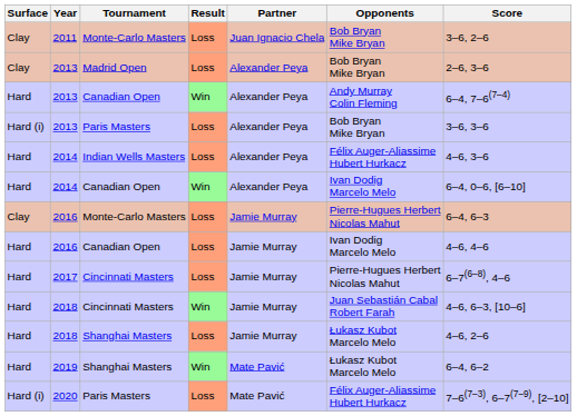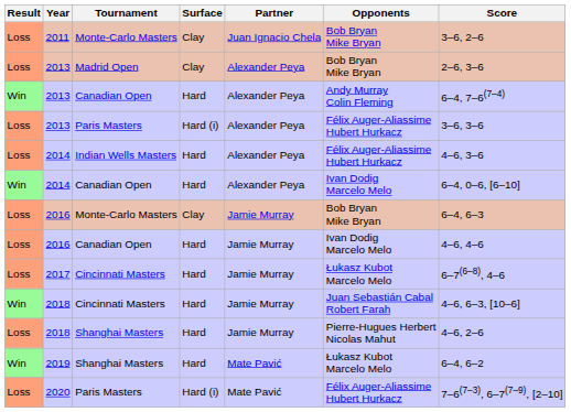 <table class="sortable wikitable">
 <tr>
-<th>Surface</th>
+<th>Result</th>
 <th>Year</th>
 <th>Tournament</th>
-<th>Result</th>
+<th>Surface</th>
 <th>Partner</th>
 <th>Opponents</th>
 <th class="unsortable">Score</th>
 </tr>
 <tr bgcolor=ebc2af>
-<td>Clay</td>
+<td style="background:#ffa07a;">Loss</td>
 <td><a href='#'>2011</a></td>
 <td><a href='#'>Monte-Carlo Masters</a></td>
-<td style="background:#ffa07a;">Loss</td>
+<td>Clay</td>
 <td> <a href='#'>Juan Ignacio Chela</a></td>
 <td> <a href='#'>Bob Bryan</a><br> <a href='#'>Mike Bryan</a></td>
 <td>3–6, 2–6</td>
 </tr>
 <tr bgcolor=ebc2af>
-<td>Clay</td>
+<td style="background:#ffa07a;">Loss</td>
 <td><a href='#'>2013</a></td>
 <td><a href='#'>Madrid Open</a></td>
-<td style="background:#ffa07a;">Loss</td>
+<td>Clay</td>
 <td> <a href='#'>Alexander Peya</a></td>
 <td> Bob Bryan<br> Mike Bryan</td>
 <td>2–6, 3–6</td>
 </tr>
 <tr bgcolor=CCCCFF>
-<td>Hard</td>
+<td style="background:#98fb98;">Win</td>
 <td><a href='#'>2013</a></td>
 <td><a href='#'>Canadian Open</a></td>
-<td style="background:#98fb98;">Win</td>
+<td>Hard</td>
 <td> Alexander Peya</td>
 <td> <a href='#'>Andy Murray</a> <br> <a href='#'>Colin Fleming</a></td>
 <td>6–4, 7–6<sup>(7–4)</sup></td>
 </tr>
 <tr bgcolor=CCCCFF>
-<td>Hard (i)</td>
+<td style="background:#ffa07a;">Loss</td>
 <td><a href='#'>2013</a></td>
 <td><a href='#'>Paris Masters</a></td>
-<td style="background:#ffa07a;">Loss</td>
+<td>Hard (i)</td>
 <td> Alexander Peya</td>
-<td> Bob Bryan<br> Mike Bryan</td>
+<td> <a href='#'>Félix Auger-Aliassime</a><br>  <a href='#'>Hubert Hurkacz</a></td>
 <td>3–6, 3–6</td>
 </tr>
 <tr bgcolor=CCCCFF>
-<td>Hard</td>
+<td style="background:#ffa07a;">Loss</td>
 <td><a href='#'>2014</a></td>
 <td><a href='#'>Indian Wells Masters</a></td>
-<td style="background:#ffa07a;">Loss</td>
+<td>Hard</td>
 <td> Alexander Peya</td>
 <td> <a href='#'>Félix Auger-Aliassime</a><br>  <a href='#'>Hubert Hurkacz</a></td>
 <td>4–6, 3–6</td>
 </tr>
 <tr bgcolor=CCCCFF>
-<td>Hard</td>
+<td style="background:#98fb98;">Win</td>
 <td><a href='#'>2014</a></td>
 <td>Canadian Open</td>
-<td style="background:#98fb98;">Win</td>
+<td>Hard</td>
 <td> Alexander Peya</td>
 <td> <a href='#'>Ivan Dodig</a><br> <a href='#'>Marcelo Melo</a></td>
 <td>6–4, 0–6, [6–10]</td>
 </tr>
 <tr bgcolor=ebc2af>
-<td>Clay</td>
+<td style="background:#ffa07a;">Loss</td>
 <td><a href='#'>2016</a></td>
 <td>Monte-Carlo Masters</td>
-<td style="background:#ffa07a;">Loss</td>
+<td>Clay</td>
 <td> <a href='#'>Jamie Murray</a></td>
-<td> <a href='#'>Pierre-Hugues Herbert</a><br> <a href='#'>Nicolas Mahut</a></td>
+<td> Bob Bryan<br> Mike Bryan</td>
 <td>6–4, 6–3</td>
 </tr>
 <tr bgcolor=CCCCFF>
-<td>Hard</td>
+<td style="background:#ffa07a;">Loss</td>
 <td><a href='#'>2016</a></td>
 <td>Canadian Open</td>
-<td style="background:#ffa07a;">Loss</td>
+<td>Hard</td>
 <td> Jamie Murray</td>
 <td> Ivan Dodig<br> Marcelo Melo</td>
 <td>4–6, 4–6</td>
 </tr>
 <tr bgcolor=CCCCFF>
-<td>Hard</td>
+<td style="background:#ffa07a;">Loss</td>
 <td><a href='#'>2017</a></td>
 <td><a href='#'>Cincinnati Masters</a></td>
-<td style="background:#ffa07a;">Loss</td>
+<td>Hard</td>
 <td> Jamie Murray</td>
-<td> Pierre-Hugues Herbert<br> Nicolas Mahut</td>
+<td> <a href='#'>Łukasz Kubot</a><br> Marcelo Melo</td>
 <td>6–7<sup>(6–8)</sup>, 4–6</td>
 </tr>
 <tr bgcolor=CCCCFF>
-<td>Hard</td>
+<td style="background:#98fb98;">Win</td>
 <td><a href='#'>2018</a></td>
 <td>Cincinnati Masters</td>
-<td style="background:#98fb98;">Win</td>
+<td>Hard</td>
 <td> Jamie Murray</td>
 <td> <a href='#'>Juan Sebastián Cabal</a><br> <a href='#'>Robert Farah</a></td>
 <td>4–6, 6–3, [10–6]</td>
 </tr>
 <tr bgcolor=CCCCFF>
-<td>Hard</td>
+<td style="background:#ffa07a;">Loss</td>
 <td><a href='#'>2018</a></td>
 <td><a href='#'>Shanghai Masters</a></td>
-<td style="background:#ffa07a;">Loss</td>
+<td>Hard</td>
 <td> Jamie Murray</td>
-<td> <a href='#'>Łukasz Kubot</a><br> Marcelo Melo</td>
+<td> Pierre-Hugues Herbert<br> Nicolas Mahut</td>
 <td>4–6, 2–6</td>
 </tr>
 <tr bgcolor=CCCCFF>
-<td>Hard</td>
+<td style="background:#98fb98;">Win</td>
 <td><a href='#'>2019</a></td>
 <td>Shanghai Masters</td>
-<td style="background:#98fb98;">Win</td>
+<td>Hard</td>
 <td> <a href='#'>Mate Pavić</a></td>
 <td> Łukasz Kubot<br> Marcelo Melo</td>
 <td>6–4, 6–2</td>
 </tr>
 <tr bgcolor=CCCCFF>
-<td>Hard (i)</td>
+<td style="background:#ffa07a;">Loss</td>
 <td><a href='#'>2020</a></td>
 <td>Paris Masters</td>
-<td style="background:#ffa07a;">Loss</td>
+<td>Hard (i)</td>
 <td> Mate Pavić</td>
 <td> <a href='#'>Félix Auger-Aliassime</a><br>  <a href='#'>Hubert Hurkacz</a></td>
 <td>7–6<sup>(7–3)</sup>, 6–7<sup>(7–9)</sup>, [2–10]</td>
 </tr>
 </table>
